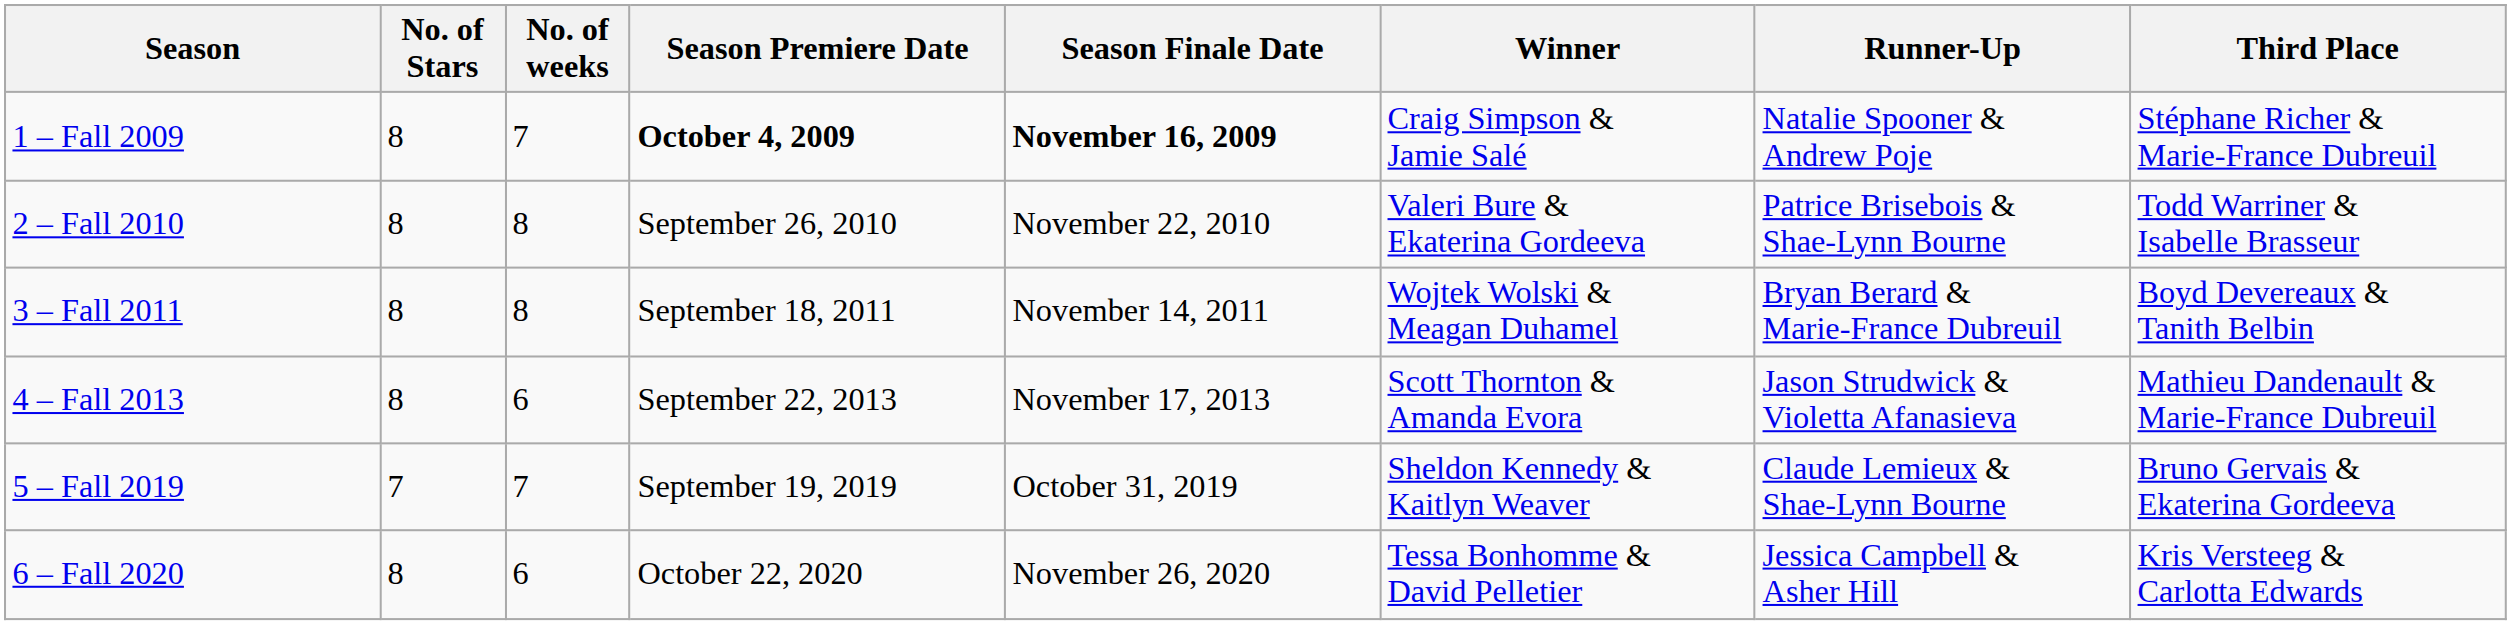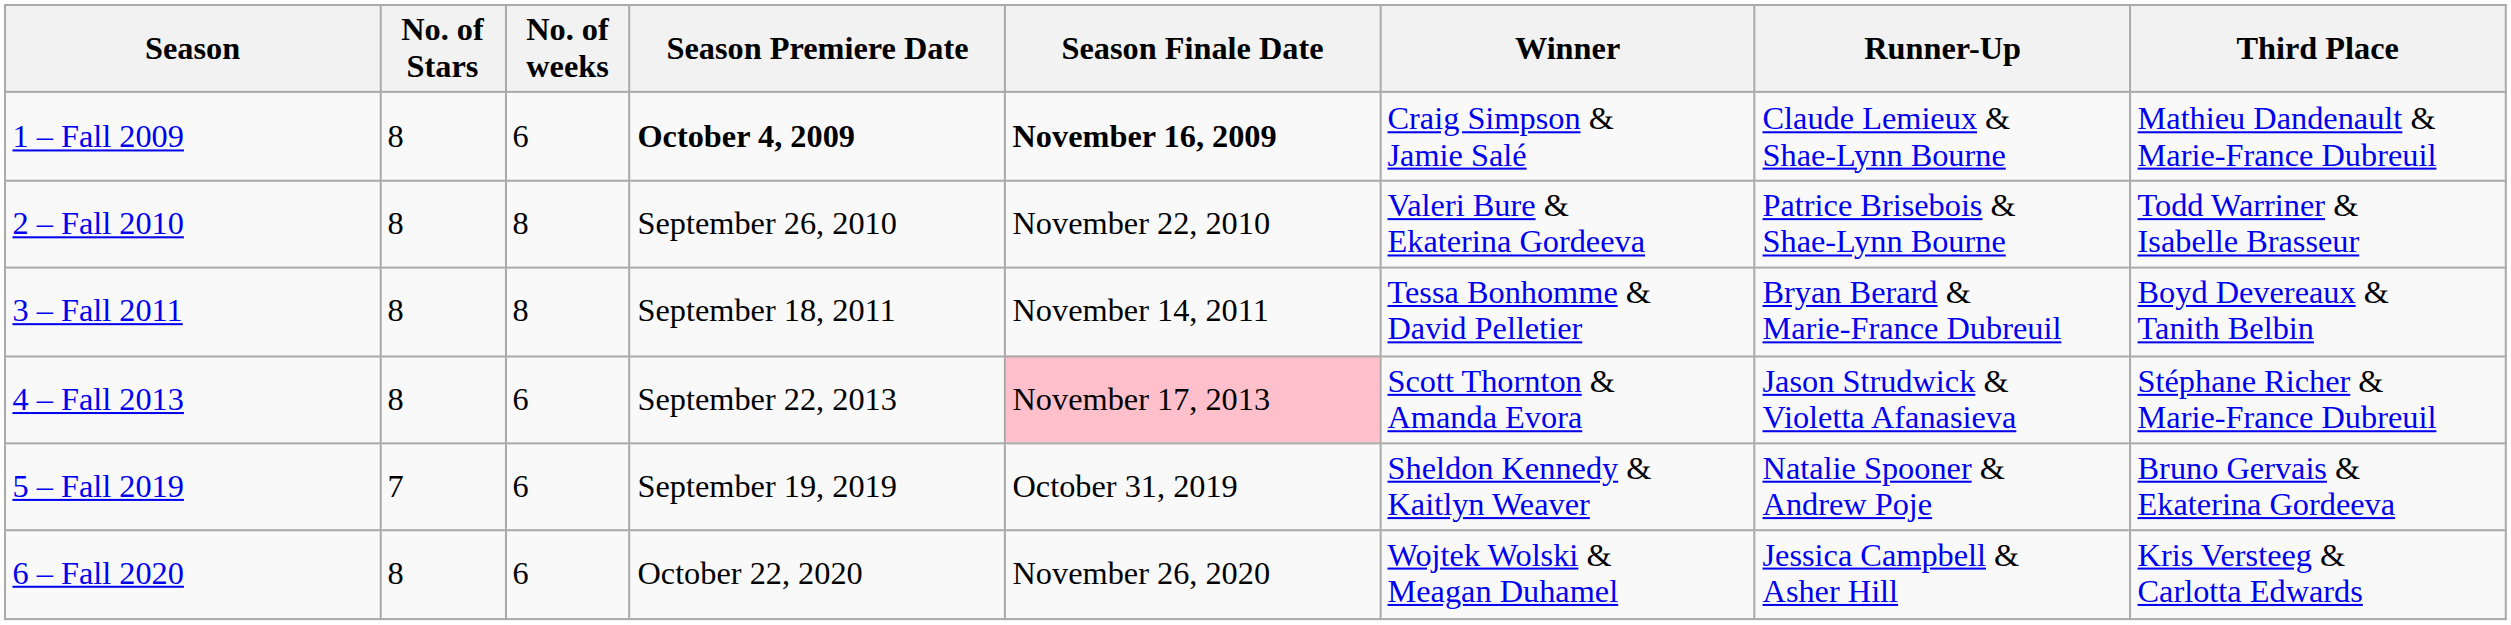 <table class="wikitable" border="1" width="98%">
 <tr>
 <th width=15%>Season</th>
 <th width=5%>No. of<br>Stars</th>
 <th width=5%>No. of<br>weeks</th>
 <th width=15%>Season Premiere Date</th>
 <th width=15%>Season Finale Date</th>
 <th width=15%>Winner</th>
 <th width=15%>Runner-Up</th>
 <th>Third Place</th>
 </tr>
 <tr>
 <td><a href='#'>1 – Fall 2009</a></td>
 <td>8</td>
-<td>7</td>
+<td>6</td>
 <td><strong>October 4, 2009</strong></td>
 <td><strong>November 16, 2009</strong></td>
 <td><a href='#'>Craig Simpson</a> &<br><a href='#'>Jamie Salé</a></td>
-<td><a href='#'>Natalie Spooner</a> &<br><a href='#'>Andrew Poje</a></td>
-<td><a href='#'>Stéphane Richer</a> &<br><a href='#'>Marie-France Dubreuil</a></td>
+<td><a href='#'>Claude Lemieux</a> &<br><a href='#'>Shae-Lynn Bourne</a></td>
+<td><a href='#'>Mathieu Dandenault</a> &<br><a href='#'>Marie-France Dubreuil</a></td>
 </tr>
 <tr>
 <td><a href='#'>2 – Fall 2010</a></td>
 <td>8</td>
 <td>8</td>
 <td>September 26, 2010</td>
 <td>November 22, 2010</td>
 <td><a href='#'>Valeri Bure</a> &<br><a href='#'>Ekaterina Gordeeva</a></td>
 <td><a href='#'>Patrice Brisebois</a> &<br><a href='#'>Shae-Lynn Bourne</a></td>
 <td><a href='#'>Todd Warriner</a> &<br><a href='#'>Isabelle Brasseur</a></td>
 </tr>
 <tr>
 <td><a href='#'>3 – Fall 2011</a></td>
 <td>8</td>
 <td>8</td>
 <td>September 18, 2011</td>
 <td>November 14, 2011</td>
-<td><a href='#'>Wojtek Wolski</a> &<br><a href='#'>Meagan Duhamel</a></td>
+<td><a href='#'>Tessa Bonhomme</a> &<br><a href='#'>David Pelletier</a></td>
 <td><a href='#'>Bryan Berard</a> &<br><a href='#'>Marie-France Dubreuil</a></td>
 <td><a href='#'>Boyd Devereaux</a> &<br><a href='#'>Tanith Belbin</a></td>
 </tr>
 <tr>
 <td><a href='#'>4 – Fall 2013</a></td>
 <td>8</td>
 <td>6</td>
 <td>September 22, 2013</td>
-<td>November 17, 2013</td>
+<td style="background: pink;">November 17, 2013</td>
 <td><a href='#'>Scott Thornton</a> &<br><a href='#'>Amanda Evora</a></td>
 <td><a href='#'>Jason Strudwick</a> &<br><a href='#'>Violetta Afanasieva</a></td>
-<td><a href='#'>Mathieu Dandenault</a> &<br><a href='#'>Marie-France Dubreuil</a></td>
+<td><a href='#'>Stéphane Richer</a> &<br><a href='#'>Marie-France Dubreuil</a></td>
 </tr>
 <tr>
 <td><a href='#'>5 – Fall 2019</a></td>
 <td>7</td>
-<td>7</td>
+<td>6</td>
 <td>September 19, 2019</td>
 <td>October 31, 2019</td>
 <td><a href='#'>Sheldon Kennedy</a> &<br><a href='#'>Kaitlyn Weaver</a></td>
-<td><a href='#'>Claude Lemieux</a> &<br><a href='#'>Shae-Lynn Bourne</a></td>
+<td><a href='#'>Natalie Spooner</a> &<br><a href='#'>Andrew Poje</a></td>
 <td><a href='#'>Bruno Gervais</a> &<br><a href='#'>Ekaterina Gordeeva</a></td>
 </tr>
 <tr>
 <td><a href='#'>6 – Fall 2020</a></td>
 <td>8</td>
 <td>6</td>
 <td>October 22, 2020</td>
 <td>November 26, 2020</td>
-<td><a href='#'>Tessa Bonhomme</a> &<br><a href='#'>David Pelletier</a></td>
+<td><a href='#'>Wojtek Wolski</a> &<br><a href='#'>Meagan Duhamel</a></td>
 <td><a href='#'>Jessica Campbell</a> &<br><a href='#'>Asher Hill</a></td>
 <td><a href='#'>Kris Versteeg</a> &<br><a href='#'>Carlotta Edwards</a></td>
 </tr>
 </table>
